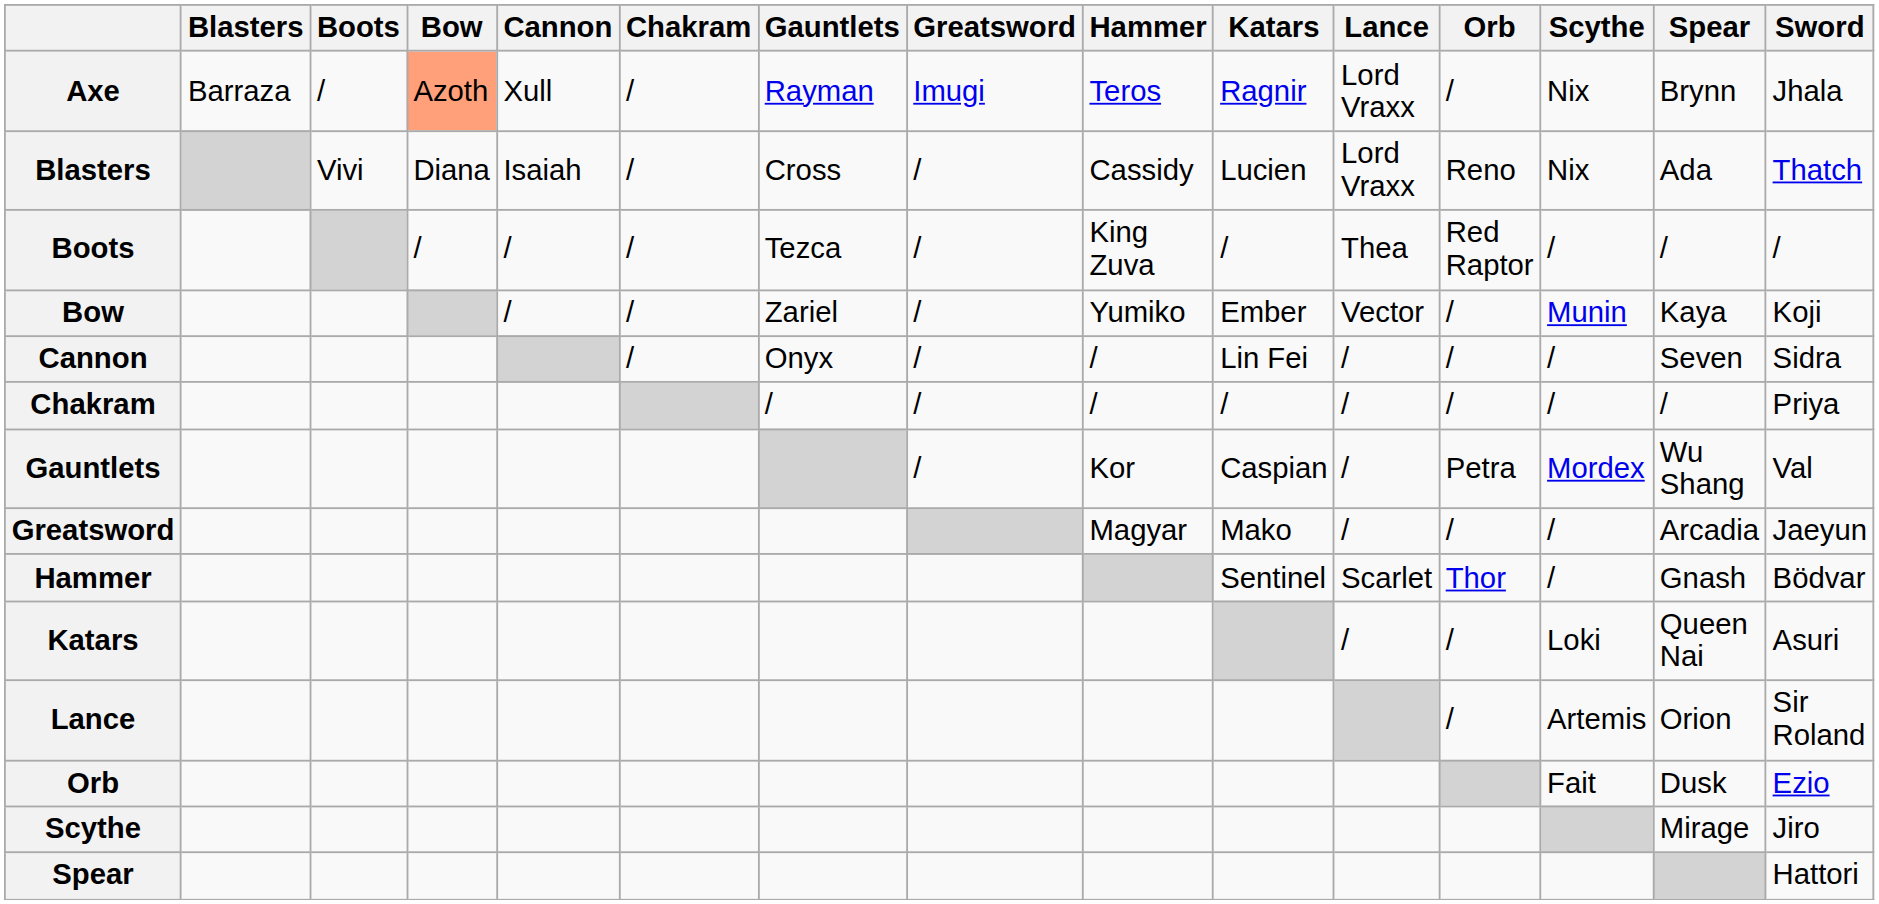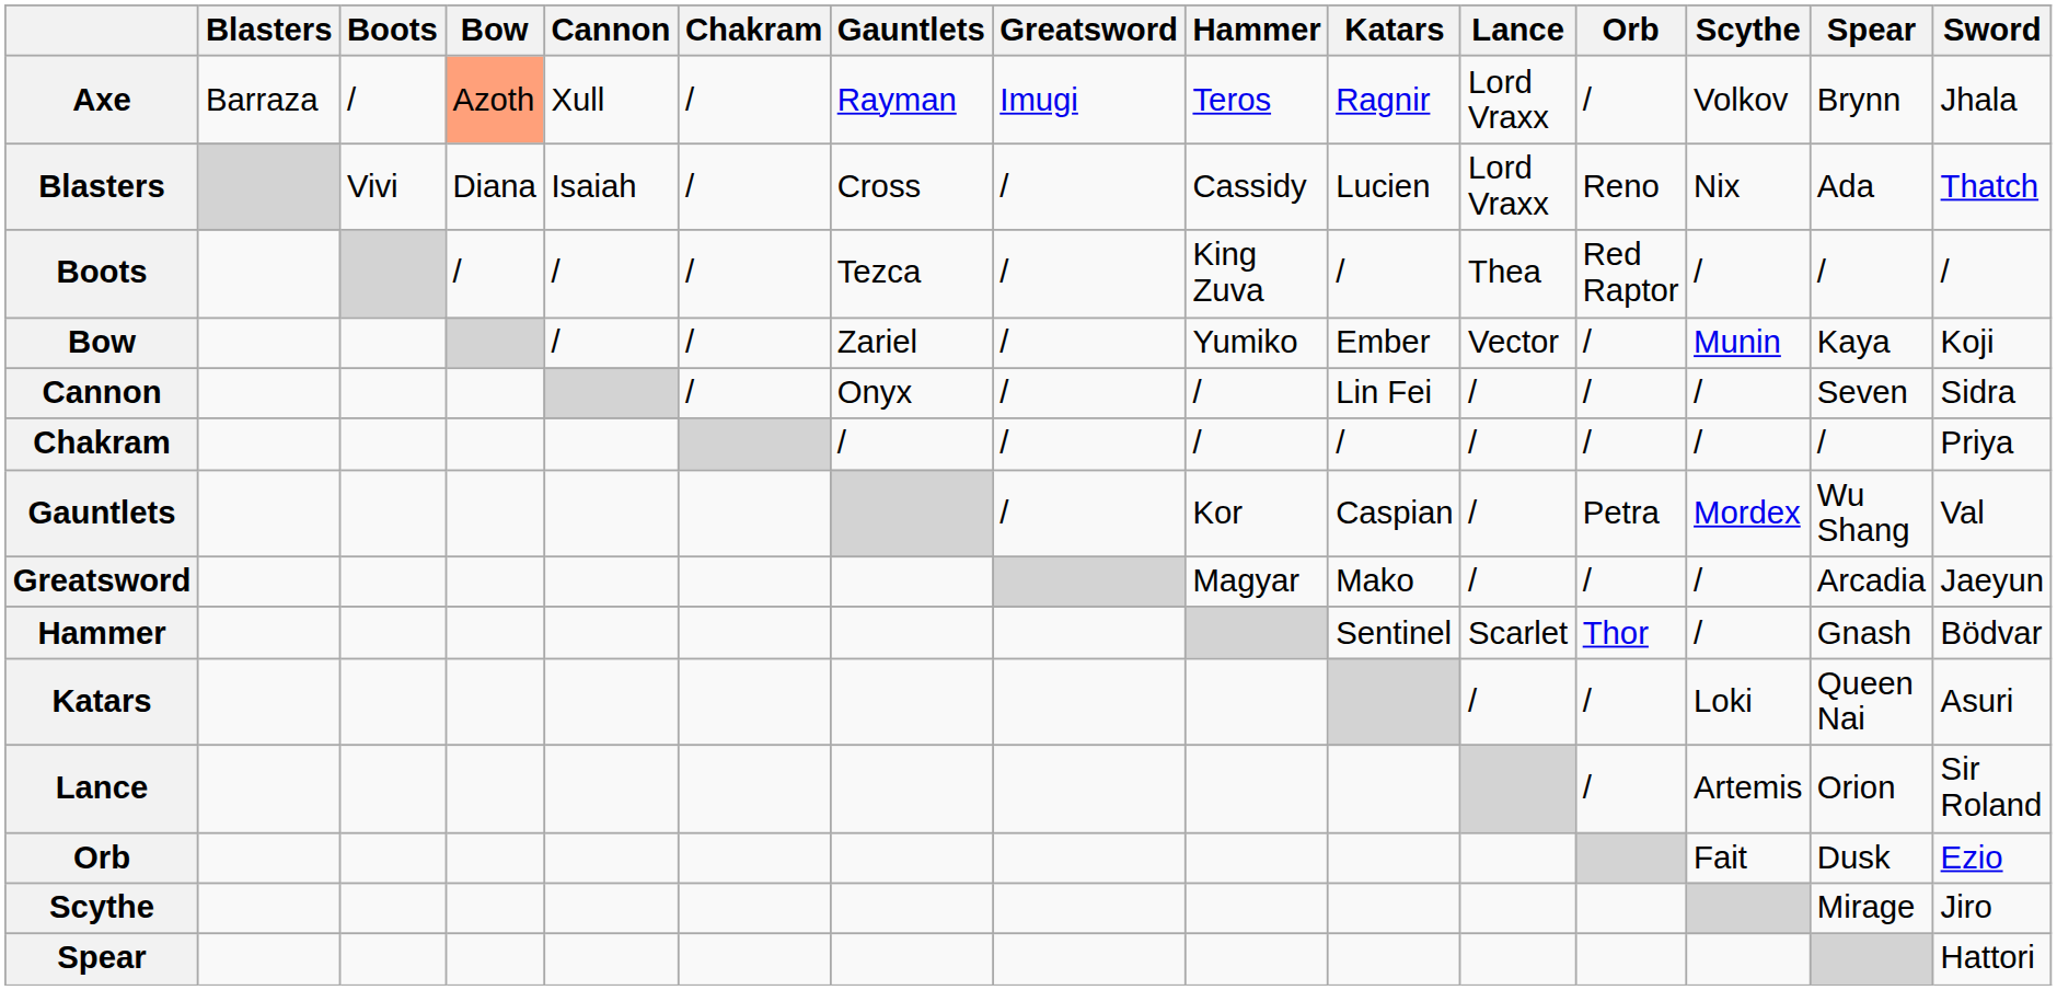 <table class="wikitable">
 <tr>
 <th></th>
 <th>Blasters</th>
 <th>Boots</th>
 <th>Bow</th>
 <th>Cannon</th>
 <th>Chakram</th>
 <th>Gauntlets</th>
 <th>Greatsword</th>
 <th>Hammer</th>
 <th>Katars</th>
 <th>Lance</th>
 <th>Orb</th>
 <th>Scythe</th>
 <th>Spear</th>
 <th>Sword</th>
 </tr>
 <tr>
 <th scope=row>Axe</th>
 <td>Barraza</td>
 <td>/</td>
 <td style="background: lightsalmon;">Azoth</td>
 <td>Xull</td>
 <td>/</td>
 <td><a href='#'>Rayman</a></td>
 <td><a href='#'>Imugi</a></td>
 <td><a href='#'>Teros</a></td>
 <td><a href='#'>Ragnir</a></td>
 <td>Lord Vraxx</td>
 <td>/</td>
-<td>Nix</td>
+<td>Volkov</td>
 <td>Brynn</td>
 <td>Jhala</td>
 </tr>
 <tr>
 <th scope=row>Blasters</th>
 <td style="background:lightgrey"></td>
 <td>Vivi</td>
 <td>Diana</td>
 <td>Isaiah</td>
 <td>/</td>
 <td>Cross</td>
 <td>/</td>
 <td>Cassidy</td>
 <td>Lucien</td>
 <td>Lord Vraxx</td>
 <td>Reno</td>
 <td>Nix</td>
 <td>Ada</td>
 <td><a href='#'>Thatch</a></td>
 </tr>
 <tr>
 <th scope=row>Boots</th>
 <td></td>
 <td style="background:lightgrey"></td>
 <td>/</td>
 <td>/</td>
 <td>/</td>
 <td>Tezca</td>
 <td>/</td>
 <td>King Zuva</td>
 <td>/</td>
 <td>Thea</td>
 <td>Red Raptor</td>
 <td>/</td>
 <td>/</td>
 <td>/</td>
 </tr>
 <tr>
 <th scope=row>Bow</th>
 <td></td>
 <td></td>
 <td style="background:lightgrey"></td>
 <td>/</td>
 <td>/</td>
 <td>Zariel</td>
 <td>/</td>
 <td>Yumiko</td>
 <td>Ember</td>
 <td>Vector</td>
 <td>/</td>
 <td><a href='#'>Munin</a></td>
 <td>Kaya</td>
 <td>Koji</td>
 </tr>
 <tr>
 <th scope=row>Cannon</th>
 <td></td>
 <td></td>
 <td></td>
 <td style="background:lightgrey"></td>
 <td>/</td>
 <td>Onyx</td>
 <td>/</td>
 <td>/</td>
 <td>Lin Fei</td>
 <td>/</td>
 <td>/</td>
 <td>/</td>
 <td>Seven</td>
 <td>Sidra</td>
 </tr>
 <tr>
 <th scope=row>Chakram</th>
 <td></td>
 <td></td>
 <td></td>
 <td></td>
 <td style="background:lightgrey"></td>
 <td>/</td>
 <td>/</td>
 <td>/</td>
 <td>/</td>
 <td>/</td>
 <td>/</td>
 <td>/</td>
 <td />/</td>
 <td>Priya</td>
 </tr>
 <tr>
 <th scope="row">Gauntlets</th>
 <td></td>
 <td></td>
 <td></td>
 <td></td>
 <td></td>
 <td style="background:lightgrey"></td>
 <td>/</td>
 <td>Kor</td>
 <td>Caspian</td>
 <td>/</td>
 <td>Petra</td>
 <td><a href='#'>Mordex</a></td>
 <td>Wu Shang</td>
 <td>Val</td>
 </tr>
 <tr>
 <th scope="row">Greatsword</th>
 <td></td>
 <td></td>
 <td></td>
 <td></td>
 <td></td>
 <td></td>
 <td style="background:lightgrey"></td>
 <td>Magyar</td>
 <td>Mako</td>
 <td>/</td>
 <td>/</td>
 <td>/</td>
 <td>Arcadia</td>
 <td>Jaeyun</td>
 </tr>
 <tr>
 <th scope="row">Hammer</th>
 <td></td>
 <td></td>
 <td></td>
 <td></td>
 <td></td>
 <td></td>
 <td></td>
 <td style="background:lightgrey"></td>
 <td>Sentinel</td>
 <td>Scarlet</td>
 <td><a href='#'>Thor</a></td>
 <td>/</td>
 <td>Gnash</td>
 <td>Bödvar</td>
 </tr>
 <tr>
 <th scope="row">Katars</th>
 <td></td>
 <td></td>
 <td></td>
 <td></td>
 <td></td>
 <td></td>
 <td></td>
 <td></td>
 <td style="background:lightgrey"></td>
 <td>/</td>
 <td>/</td>
 <td>Loki</td>
 <td>Queen Nai</td>
 <td>Asuri</td>
 </tr>
 <tr>
 <th scope="row">Lance</th>
 <td></td>
 <td></td>
 <td></td>
 <td></td>
 <td></td>
 <td></td>
 <td></td>
 <td></td>
 <td></td>
 <td style="background:lightgrey"></td>
 <td>/</td>
 <td>Artemis</td>
 <td>Orion</td>
 <td>Sir Roland</td>
 </tr>
 <tr>
 <th scope="row">Orb</th>
 <td></td>
 <td></td>
 <td></td>
 <td></td>
 <td></td>
 <td></td>
 <td></td>
 <td></td>
 <td></td>
 <td></td>
 <td style="background:lightgrey"></td>
 <td>Fait</td>
 <td>Dusk</td>
 <td><a href='#'>Ezio</a></td>
 </tr>
 <tr>
 <th scope="row">Scythe</th>
 <td></td>
 <td></td>
 <td></td>
 <td></td>
 <td></td>
 <td></td>
 <td></td>
 <td></td>
 <td></td>
 <td></td>
 <td></td>
 <td style="background:lightgrey"></td>
 <td>Mirage</td>
 <td>Jiro</td>
 </tr>
 <tr>
 <th scope="row">Spear</th>
 <td></td>
 <td></td>
 <td></td>
 <td></td>
 <td></td>
 <td></td>
 <td></td>
 <td></td>
 <td></td>
 <td></td>
 <td></td>
 <td></td>
 <td style="background:lightgrey"></td>
 <td>Hattori</td>
 </tr>
 </table>
